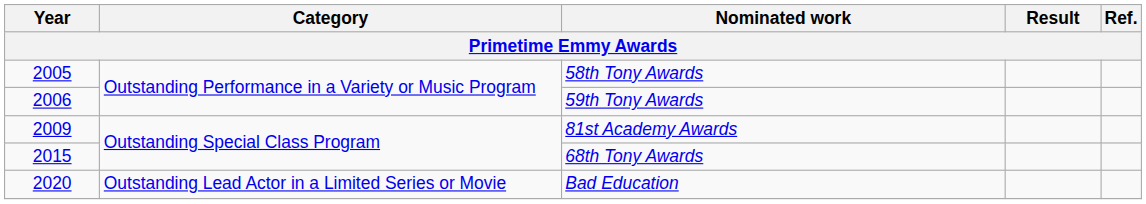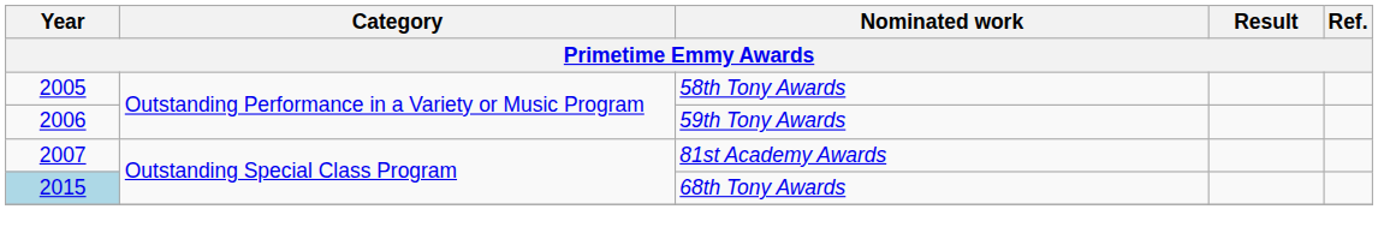 <table class=wikitable>
 <tr>
 <th scope="col" style="width:5em;">Year</th>
 <th scope="col" style="width:26em;">Category</th>
 <th scope="col" style="width:25em;">Nominated work</th>
 <th scope="col" style="width:5em;">Result</th>
 <th>Ref.</th>
 </tr>
 <tr>
 <th colspan=5><a href='#'>Primetime Emmy Awards</a></th>
 </tr>
 <tr>
 <td style="text-align:center;"><a href='#'>2005</a></td>
 <td rowspan=2><a href='#'>Outstanding Performance in a Variety or Music Program</a></td>
 <td><em><a href='#'>58th Tony Awards</a></em></td>
 <td></td>
 <td style="text-align:center;"></td>
 </tr>
 <tr>
 <td style="text-align:center;"><a href='#'>2006</a></td>
 <td><em><a href='#'>59th Tony Awards</a></em></td>
 <td></td>
 <td style="text-align:center;"></td>
 </tr>
 <tr>
-<td style="text-align:center;"><a href='#'>2009</a></td>
+<td style="text-align:center;"><a href='#'>2007</a></td>
 <td rowspan=2><a href='#'>Outstanding Special Class Program</a></td>
 <td><em><a href='#'>81st Academy Awards</a></em></td>
 <td></td>
 <td style="text-align:center;"></td>
 </tr>
 <tr>
-<td style="text-align:center;"><a href='#'>2015</a></td>
+<td style="background: lightblue; text-align:center;"><a href='#'>2015</a></td>
 <td><em><a href='#'>68th Tony Awards</a></em></td>
-<td></td>
-<td style="text-align:center;"></td>
-</tr>
-<tr>
-<td style="text-align:center;"><a href='#'>2020</a></td>
-<td><a href='#'>Outstanding Lead Actor in a Limited Series or Movie</a></td>
-<td><em><a href='#'>Bad Education</a></em></td>
 <td></td>
 <td style="text-align:center;"></td>
 </tr>
 <tr>
 </tr>
 </table>
